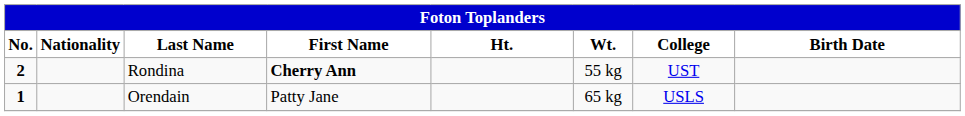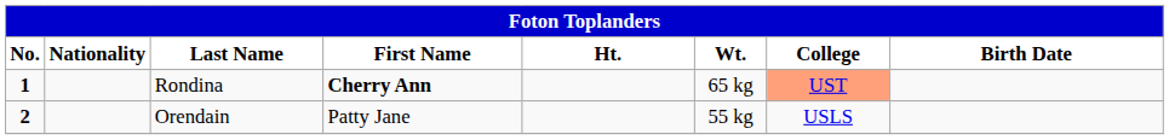 <table class="wikitable" style="text-align:center;">
 <tr>
 <td colspan="9" style= "background:#0000CD; color:white; text-align: center"><strong>Foton Toplanders</strong></td>
 </tr>
 <tr>
 <th width=3px style="background: White; color: Black; text-align: center"><strong>No.</strong></th>
 <th width=5px style="background: White; color: Black; text-align: center"><strong>Nationality</strong></th>
 <th width=130px style="background: White; color: Black">Last Name</th>
 <th width=150px style="background: White; color: Black">First Name</th>
 <th width=130px style="background: White; color: Black">Ht.</th>
 <th width=50px style="background: White; color: Black">Wt.</th>
 <th width=90px style="background: White; color: Black">College</th>
 <th width=210px style="background: White; color: Black">Birth Date</th>
 </tr>
 <tr>
-<td><strong>2</strong></td>
+<td><strong>1</strong></td>
 <td></td>
 <td style="text-align: left">Rondina</td>
 <td style="text-align: left"><strong>Cherry Ann</strong></td>
 <td></td>
-<td>55 kg</td>
-<td><a href='#'>UST</a></td>
+<td>65 kg</td>
+<td style="background: lightsalmon;"><a href='#'>UST</a></td>
 <td style="text-align: left"></td>
 </tr>
 <tr>
-<td><strong>1</strong></td>
+<td><strong>2</strong></td>
 <td></td>
 <td style="text-align: left">Orendain</td>
 <td style="text-align: left">Patty Jane</td>
 <td></td>
-<td>65 kg</td>
+<td>55 kg</td>
 <td><a href='#'>USLS</a></td>
 <td style="text-align: left"></td>
 </tr>
 <tr>
 </tr>
 </table>
